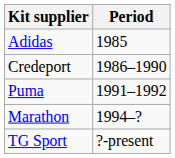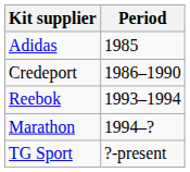 <table class="wikitable">
 <tr>
 <th>Kit supplier</th>
 <th>Period</th>
 </tr>
 <tr>
 <td> <a href='#'>Adidas</a></td>
 <td>1985</td>
 </tr>
 <tr>
 <td> Credeport</td>
 <td>1986–1990</td>
 </tr>
 <tr>
-<td> <a href='#'>Puma</a></td>
-<td>1991–1992</td>
+<td> <a href='#'>Reebok</a></td>
+<td>1993–1994</td>
 </tr>
 <tr>
 <td> <a href='#'>Marathon</a></td>
 <td>1994–?</td>
 </tr>
 <tr>
 <td> <a href='#'>TG Sport</a></td>
 <td>?-present</td>
 </tr>
 </table>
